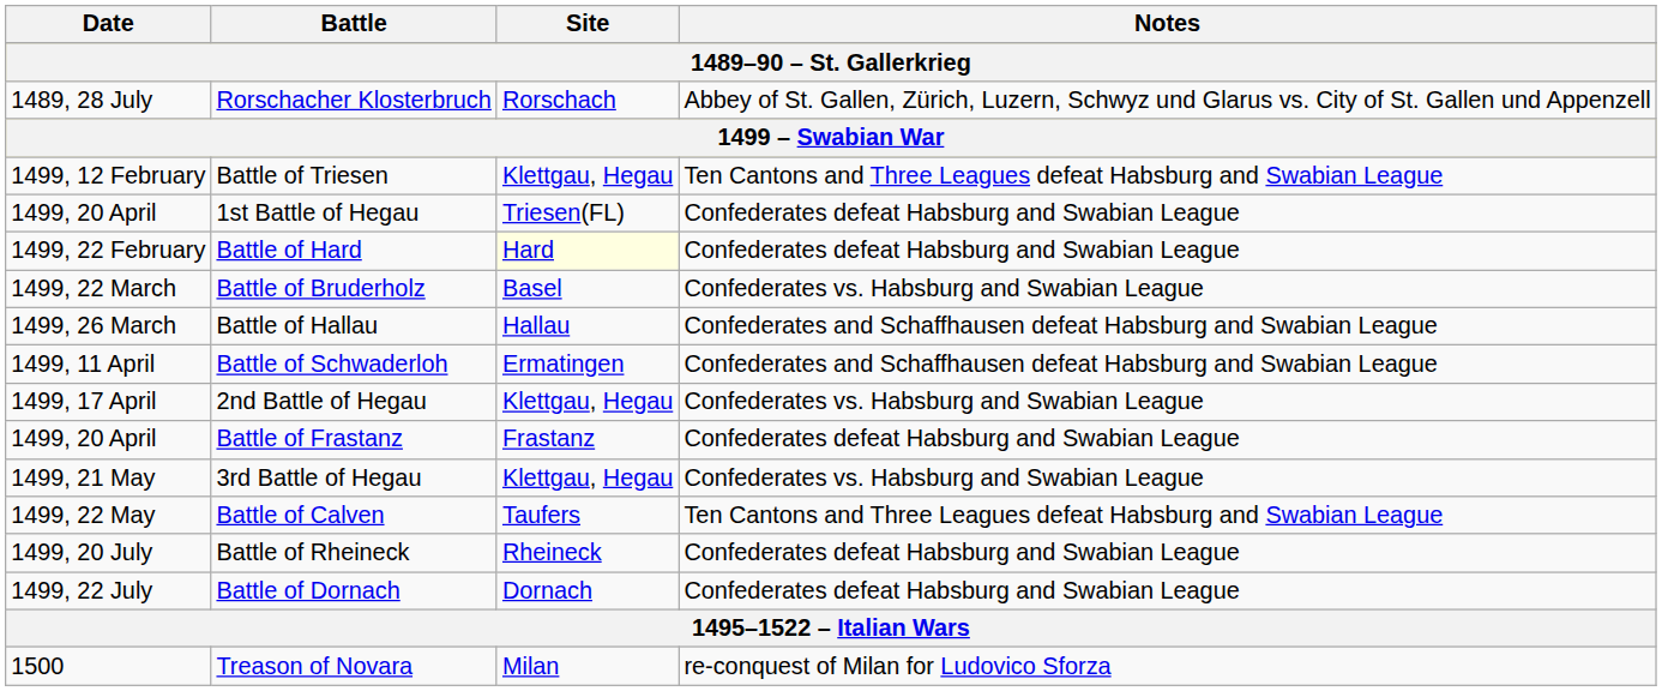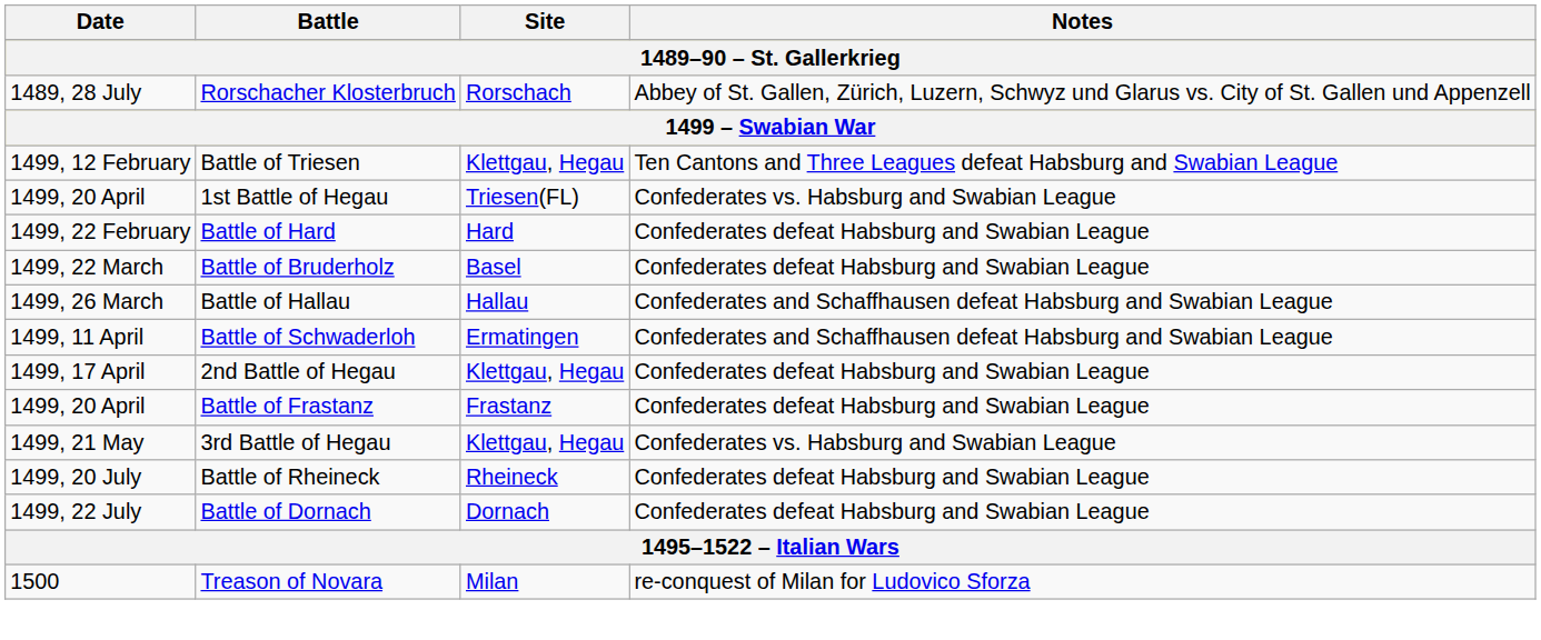 <table class="wikitable">
 <tr>
 <th>Date</th>
 <th>Battle</th>
 <th>Site</th>
 <th>Notes</th>
 </tr>
 <tr>
 </tr>
 <tr valign="top" style="background:#FFF68F;">
 <th bgcolor="#FFD39B" colspan="4" align="left">1489–90 – St. Gallerkrieg</th>
 </tr>
 <tr valign="top">
 <td>1489, 28 July</td>
 <td><a href='#'>Rorschacher Klosterbruch</a></td>
 <td><a href='#'>Rorschach</a></td>
 <td>Abbey of St. Gallen, Zürich, Luzern, Schwyz und Glarus vs. City of St. Gallen und Appenzell</td>
 </tr>
 <tr valign="top" style="background:#FFF68F;">
 <th bgcolor="#FFD39B" colspan="4" align="left">1499 – <a href='#'>Swabian War</a></th>
 </tr>
 <tr valign="top">
 <td>1499, 12 February</td>
 <td>Battle of Triesen</td>
 <td><a href='#'>Klettgau</a>, <a href='#'>Hegau</a></td>
 <td>Ten Cantons and <a href='#'>Three Leagues</a> defeat Habsburg and <a href='#'>Swabian League</a></td>
 </tr>
 <tr valign="top">
 <td>1499, 20 April</td>
 <td>1st Battle of Hegau</td>
 <td><a href='#'>Triesen</a>(FL)</td>
-<td>Confederates defeat Habsburg and Swabian League</td>
+<td>Confederates vs.  Habsburg and Swabian League</td>
 </tr>
 <tr valign="top">
 <td>1499, 22 February</td>
 <td><a href='#'>Battle of Hard</a></td>
-<td style="background: lightyellow;"><a href='#'>Hard</a></td>
+<td><a href='#'>Hard</a></td>
 <td>Confederates defeat Habsburg and Swabian League</td>
 </tr>
 <tr valign="top">
 <td>1499, 22 March</td>
 <td><a href='#'>Battle of Bruderholz</a></td>
 <td><a href='#'>Basel</a></td>
-<td>Confederates vs.  Habsburg and Swabian League</td>
+<td>Confederates defeat Habsburg and Swabian League</td>
 </tr>
 <tr valign="top">
 <td>1499, 26 March</td>
 <td>Battle of Hallau</td>
 <td><a href='#'>Hallau</a></td>
 <td>Confederates and Schaffhausen defeat Habsburg and Swabian League</td>
 </tr>
 <tr valign="top">
 <td>1499, 11 April</td>
 <td><a href='#'>Battle of Schwaderloh</a></td>
 <td><a href='#'>Ermatingen</a></td>
 <td>Confederates and Schaffhausen defeat Habsburg and Swabian League</td>
 </tr>
 <tr valign="top">
 <td>1499, 17 April</td>
 <td>2nd Battle of Hegau</td>
 <td><a href='#'>Klettgau</a>, <a href='#'>Hegau</a></td>
-<td>Confederates vs.  Habsburg and Swabian League</td>
+<td>Confederates defeat Habsburg and Swabian League</td>
 </tr>
 <tr valign="top">
 <td>1499, 20 April</td>
 <td><a href='#'>Battle of Frastanz</a></td>
 <td><a href='#'>Frastanz</a></td>
 <td>Confederates defeat Habsburg and Swabian League</td>
 </tr>
 <tr valign="top">
 <td>1499, 21 May</td>
 <td>3rd Battle of Hegau</td>
 <td><a href='#'>Klettgau</a>, <a href='#'>Hegau</a></td>
 <td>Confederates vs.  Habsburg and Swabian League</td>
-</tr>
-<tr valign="top">
-<td>1499, 22 May</td>
-<td><a href='#'>Battle of Calven</a></td>
-<td><a href='#'>Taufers</a></td>
-<td>Ten Cantons and Three Leagues defeat Habsburg and <a href='#'>Swabian League</a></td>
 </tr>
 <tr valign="top">
 <td>1499, 20 July</td>
 <td>Battle of Rheineck</td>
 <td><a href='#'>Rheineck</a></td>
 <td>Confederates defeat Habsburg and Swabian League</td>
 </tr>
 <tr valign="top">
 <td>1499, 22 July</td>
 <td><a href='#'>Battle of Dornach</a></td>
 <td><a href='#'>Dornach</a></td>
 <td>Confederates defeat Habsburg and Swabian League</td>
 </tr>
 <tr>
 <th bgcolor="#FFD39B" colspan="4" align="left">1495–1522 – <a href='#'>Italian Wars</a></th>
 </tr>
 <tr valign="top">
 <td>1500</td>
 <td><a href='#'>Treason of Novara</a></td>
 <td><a href='#'>Milan</a></td>
 <td>re-conquest of Milan for <a href='#'>Ludovico Sforza</a></td>
 </tr>
 </table>
